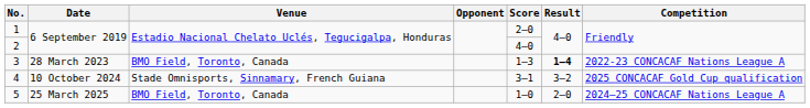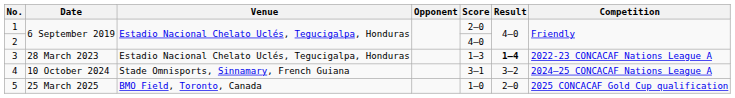 <table class="wikitable sortable">
 <tr>
 <th scope="col">No.</th>
 <th scope="col">Date</th>
 <th scope="col">Venue</th>
 <th scope="col">Opponent</th>
 <th scope="col">Score</th>
 <th scope="col">Result</th>
 <th scope="col">Competition</th>
 </tr>
 <tr>
 <td align="center">1</td>
 <td rowspan="2">6 September 2019</td>
 <td rowspan="2"><a href='#'>Estadio Nacional Chelato Uclés</a>, <a href='#'>Tegucigalpa</a>, Honduras</td>
 <td rowspan="2"></td>
 <td align="center">2–0</td>
 <td rowspan="2" style="text-align:center">4–0</td>
 <td rowspan="2"><a href='#'>Friendly</a></td>
 </tr>
 <tr>
 <td align="center">2</td>
 <td align="center">4–0</td>
 </tr>
 <tr>
 <td align=center>3</td>
 <td>28 March 2023</td>
-<td><a href='#'>BMO Field</a>, <a href='#'>Toronto</a>, Canada</td>
+<td>Estadio Nacional Chelato Uclés, Tegucigalpa, Honduras</td>
 <td></td>
 <td align=center>1–3</td>
 <td align=center><strong>1–4</strong></td>
 <td><a href='#'>2022-23 CONCACAF Nations League A</a></td>
 </tr>
 <tr>
 <td align=center>4</td>
 <td>10 October 2024</td>
 <td>Stade Omnisports, <a href='#'>Sinnamary</a>, French Guiana</td>
 <td></td>
 <td align=center>3–1</td>
 <td align=center>3–2</td>
-<td><a href='#'>2025 CONCACAF Gold Cup qualification</a></td>
+<td><a href='#'>2024–25 CONCACAF Nations League A</a></td>
 </tr>
 <tr>
 <td align=center>5</td>
 <td>25 March 2025</td>
 <td><a href='#'>BMO Field</a>, <a href='#'>Toronto</a>, Canada</td>
 <td></td>
 <td align=center>1–0</td>
 <td align=center>2–0</td>
-<td><a href='#'>2024–25 CONCACAF Nations League A</a></td>
+<td><a href='#'>2025 CONCACAF Gold Cup qualification</a></td>
 </tr>
 </table>
